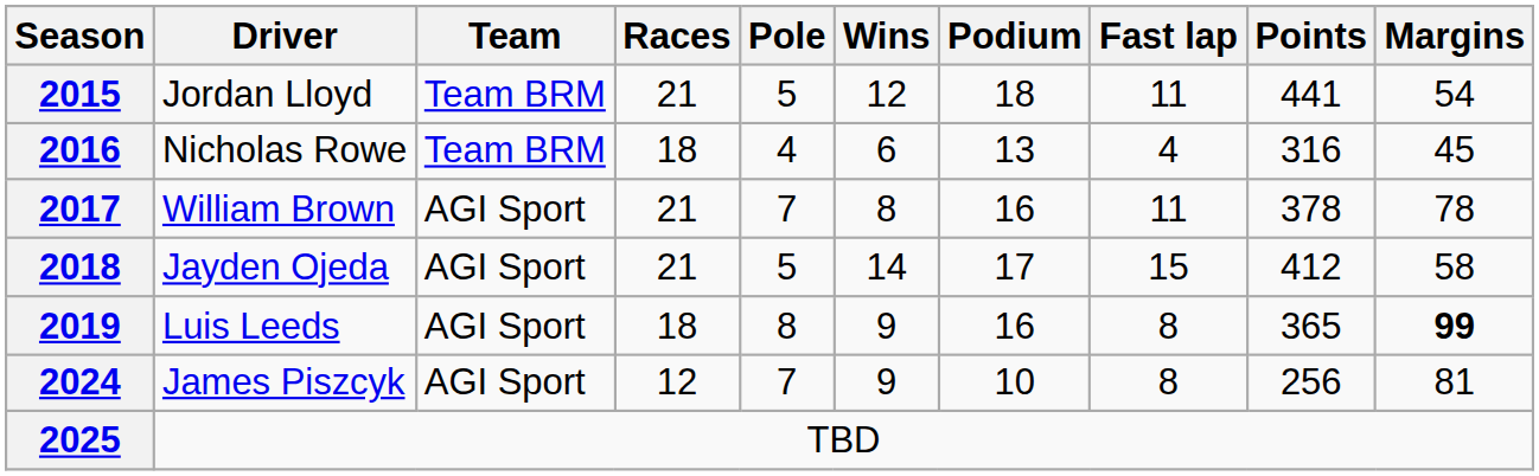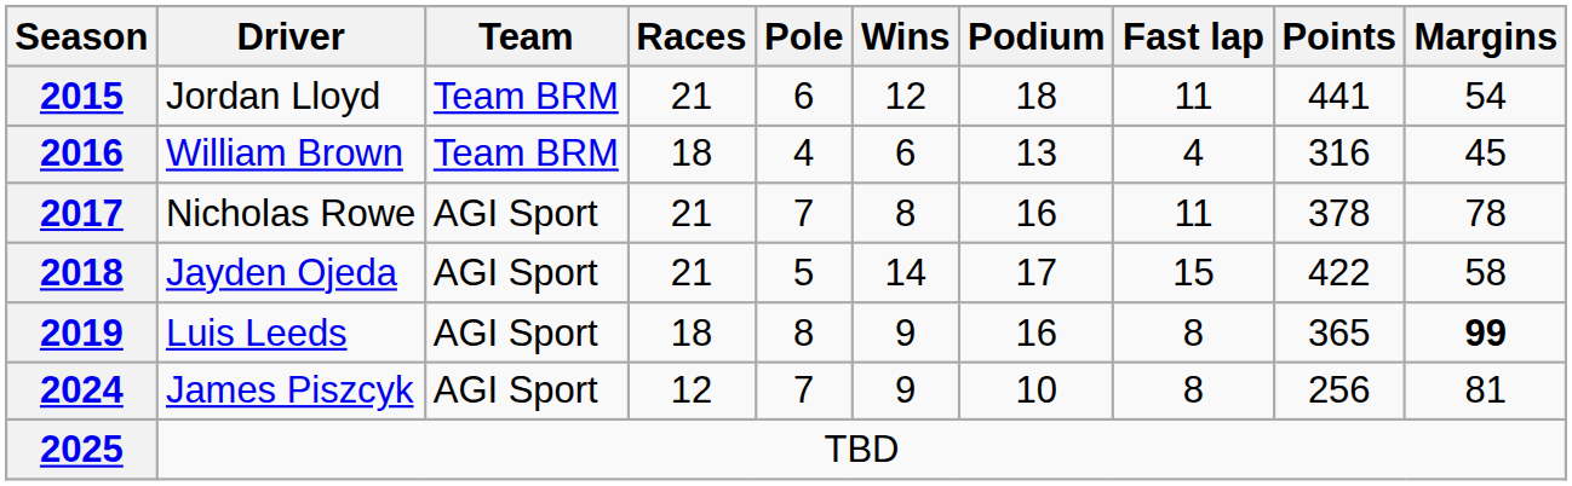 <table class="wikitable" style="font-size:90%; text-align:center;">
 <tr>
 <th>Season</th>
 <th>Driver</th>
 <th>Team</th>
 <th>Races</th>
 <th>Pole</th>
 <th>Wins</th>
 <th>Podium</th>
 <th>Fast lap</th>
 <th>Points</th>
 <th>Margins</th>
 </tr>
 <tr>
 <th><a href='#'>2015</a></th>
 <td align=left> Jordan Lloyd</td>
 <td align=left> <a href='#'>Team BRM</a></td>
 <td>21</td>
-<td>5</td>
+<td>6</td>
 <td>12</td>
 <td>18</td>
 <td>11</td>
 <td>441</td>
 <td>54</td>
 </tr>
 <tr>
 <th><a href='#'>2016</a></th>
-<td align=left> Nicholas Rowe</td>
+<td align=left> <a href='#'>William Brown</a></td>
 <td align=left> <a href='#'>Team BRM</a></td>
 <td>18</td>
 <td>4</td>
 <td>6</td>
 <td>13</td>
 <td>4</td>
 <td>316</td>
 <td>45</td>
 </tr>
 <tr>
 <th><a href='#'>2017</a></th>
-<td align=left> <a href='#'>William Brown</a></td>
+<td align=left> Nicholas Rowe</td>
 <td align=left> AGI Sport</td>
 <td>21</td>
 <td>7</td>
 <td>8</td>
 <td>16</td>
 <td>11</td>
 <td>378</td>
 <td>78</td>
 </tr>
 <tr>
 <th><a href='#'>2018</a></th>
 <td align=left> <a href='#'>Jayden Ojeda</a></td>
 <td align=left> AGI Sport</td>
 <td>21</td>
 <td>5</td>
 <td>14</td>
 <td>17</td>
 <td>15</td>
-<td>412</td>
+<td>422</td>
 <td>58</td>
 </tr>
 <tr>
 <th><a href='#'>2019</a></th>
 <td align=left> <a href='#'>Luis Leeds</a></td>
 <td align=left> AGI Sport</td>
 <td>18</td>
 <td>8</td>
 <td>9</td>
 <td>16</td>
 <td>8</td>
 <td>365</td>
 <td><strong>99</strong></td>
 </tr>
 <tr>
 <th><a href='#'>2024</a></th>
 <td align=left> <a href='#'>James Piszcyk</a></td>
 <td align=left> AGI Sport</td>
 <td>12</td>
 <td>7</td>
 <td>9</td>
 <td>10</td>
 <td>8</td>
 <td>256</td>
 <td>81</td>
 </tr>
 <tr>
 <th><a href='#'>2025</a></th>
 <td colspan="9">TBD</td>
 </tr>
 </table>
